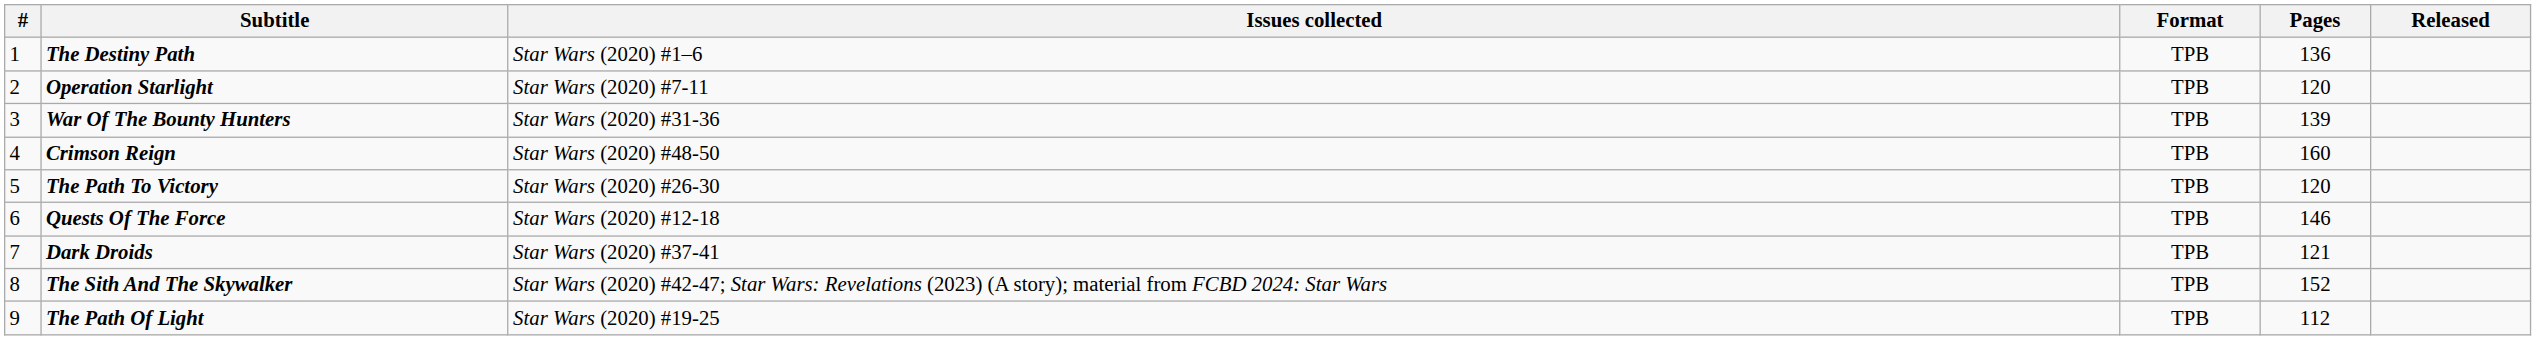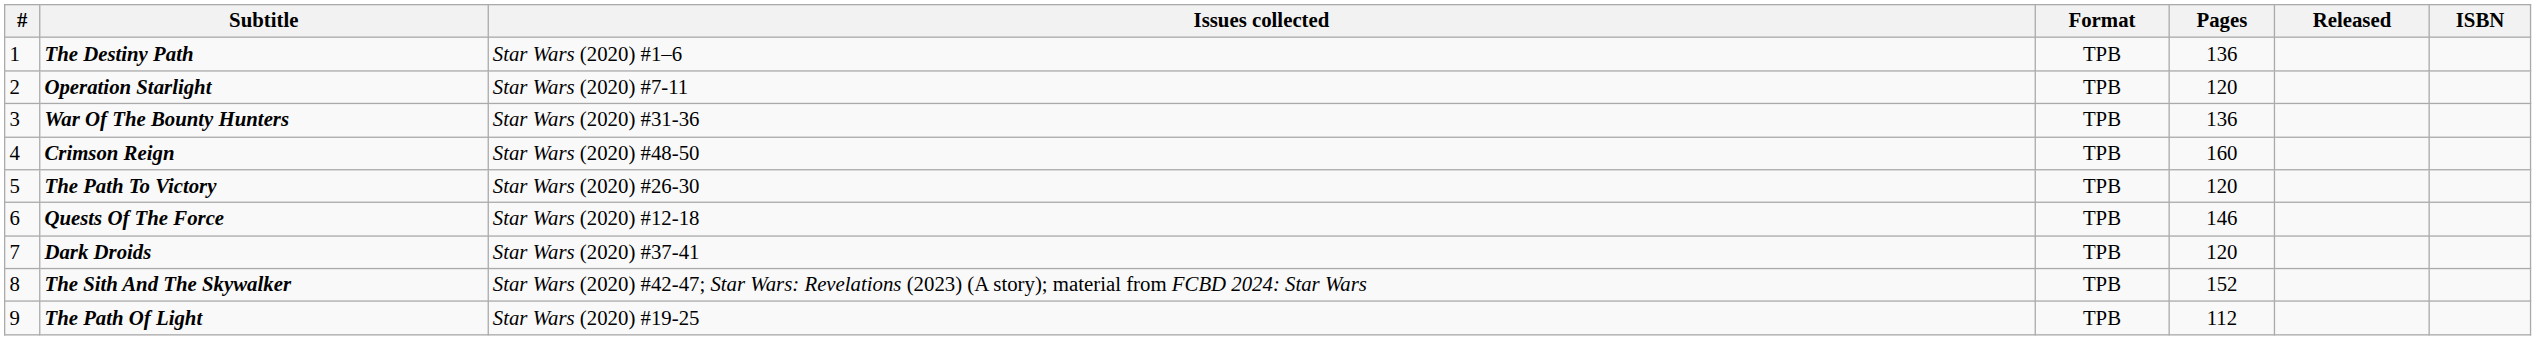 <table class="wikitable sortable" width=98%>
 <tr>
 <th class="unsortable">#</th>
 <th class="unsortable">Subtitle</th>
 <th class="unsortable">Issues collected</th>
 <th>Format</th>
 <th class="unsortable">Pages</th>
 <th>Released</th>
+<th class="unsortable">ISBN</th>
 </tr>
 <tr>
 <td>1</td>
 <td><strong><em>The Destiny Path</em></strong></td>
 <td><em>Star Wars</em> (2020) #1–6</td>
 <td style="text-align: center;">TPB</td>
 <td style="text-align: center;">136</td>
+<td></td>
 <td></td>
 </tr>
 <tr>
 <td>2</td>
 <td><strong><em>Operation Starlight</em></strong></td>
 <td><em>Star Wars</em> (2020) #7-11</td>
 <td style="text-align: center;">TPB</td>
 <td style="text-align: center;">120</td>
 <td></td>
+<td></td>
 </tr>
 <tr>
 <td>3</td>
 <td><strong><em>War Of The Bounty Hunters</em></strong></td>
 <td><em>Star Wars</em> (2020) #31-36</td>
 <td style="text-align: center;">TPB</td>
-<td style="text-align: center;">139</td>
+<td style="text-align: center;">136</td>
+<td></td>
 <td></td>
 </tr>
 <tr>
 <td>4</td>
 <td><strong><em>Crimson Reign</em></strong></td>
 <td><em>Star Wars</em> (2020) #48-50</td>
 <td style="text-align: center;">TPB</td>
 <td style="text-align: center;">160</td>
 <td></td>
+<td></td>
 </tr>
 <tr>
 <td>5</td>
 <td><strong><em>The Path To Victory</em></strong></td>
 <td><em>Star Wars</em> (2020) #26-30</td>
 <td style="text-align: center;">TPB</td>
 <td style="text-align: center;">120</td>
+<td></td>
 <td></td>
 </tr>
 <tr>
 <td>6</td>
 <td><strong><em>Quests Of The Force</em></strong></td>
 <td><em>Star Wars</em> (2020) #12-18</td>
 <td style="text-align: center;">TPB</td>
 <td style="text-align: center;">146</td>
 <td></td>
+<td></td>
 </tr>
 <tr>
 <td>7</td>
 <td><strong><em>Dark Droids</em></strong></td>
 <td><em>Star Wars</em> (2020) #37-41</td>
 <td style="text-align: center;">TPB</td>
-<td style="text-align: center;">121</td>
+<td style="text-align: center;">120</td>
+<td></td>
 <td></td>
 </tr>
 <tr>
 <td>8</td>
 <td><strong><em>The Sith And The Skywalker</em></strong></td>
 <td><em>Star Wars</em> (2020) #42-47; <em>Star Wars: Revelations</em> (2023) (A story); material from <em>FCBD 2024: Star Wars</em></td>
 <td style="text-align: center;">TPB</td>
 <td style="text-align: center;">152</td>
 <td></td>
+<td></td>
 </tr>
 <tr>
 <td>9</td>
 <td><strong><em>The Path Of Light</em></strong></td>
 <td><em>Star Wars</em> (2020) #19-25</td>
 <td style="text-align: center;">TPB</td>
 <td style="text-align: center;">112</td>
 <td></td>
+<td></td>
 </tr>
 </table>
